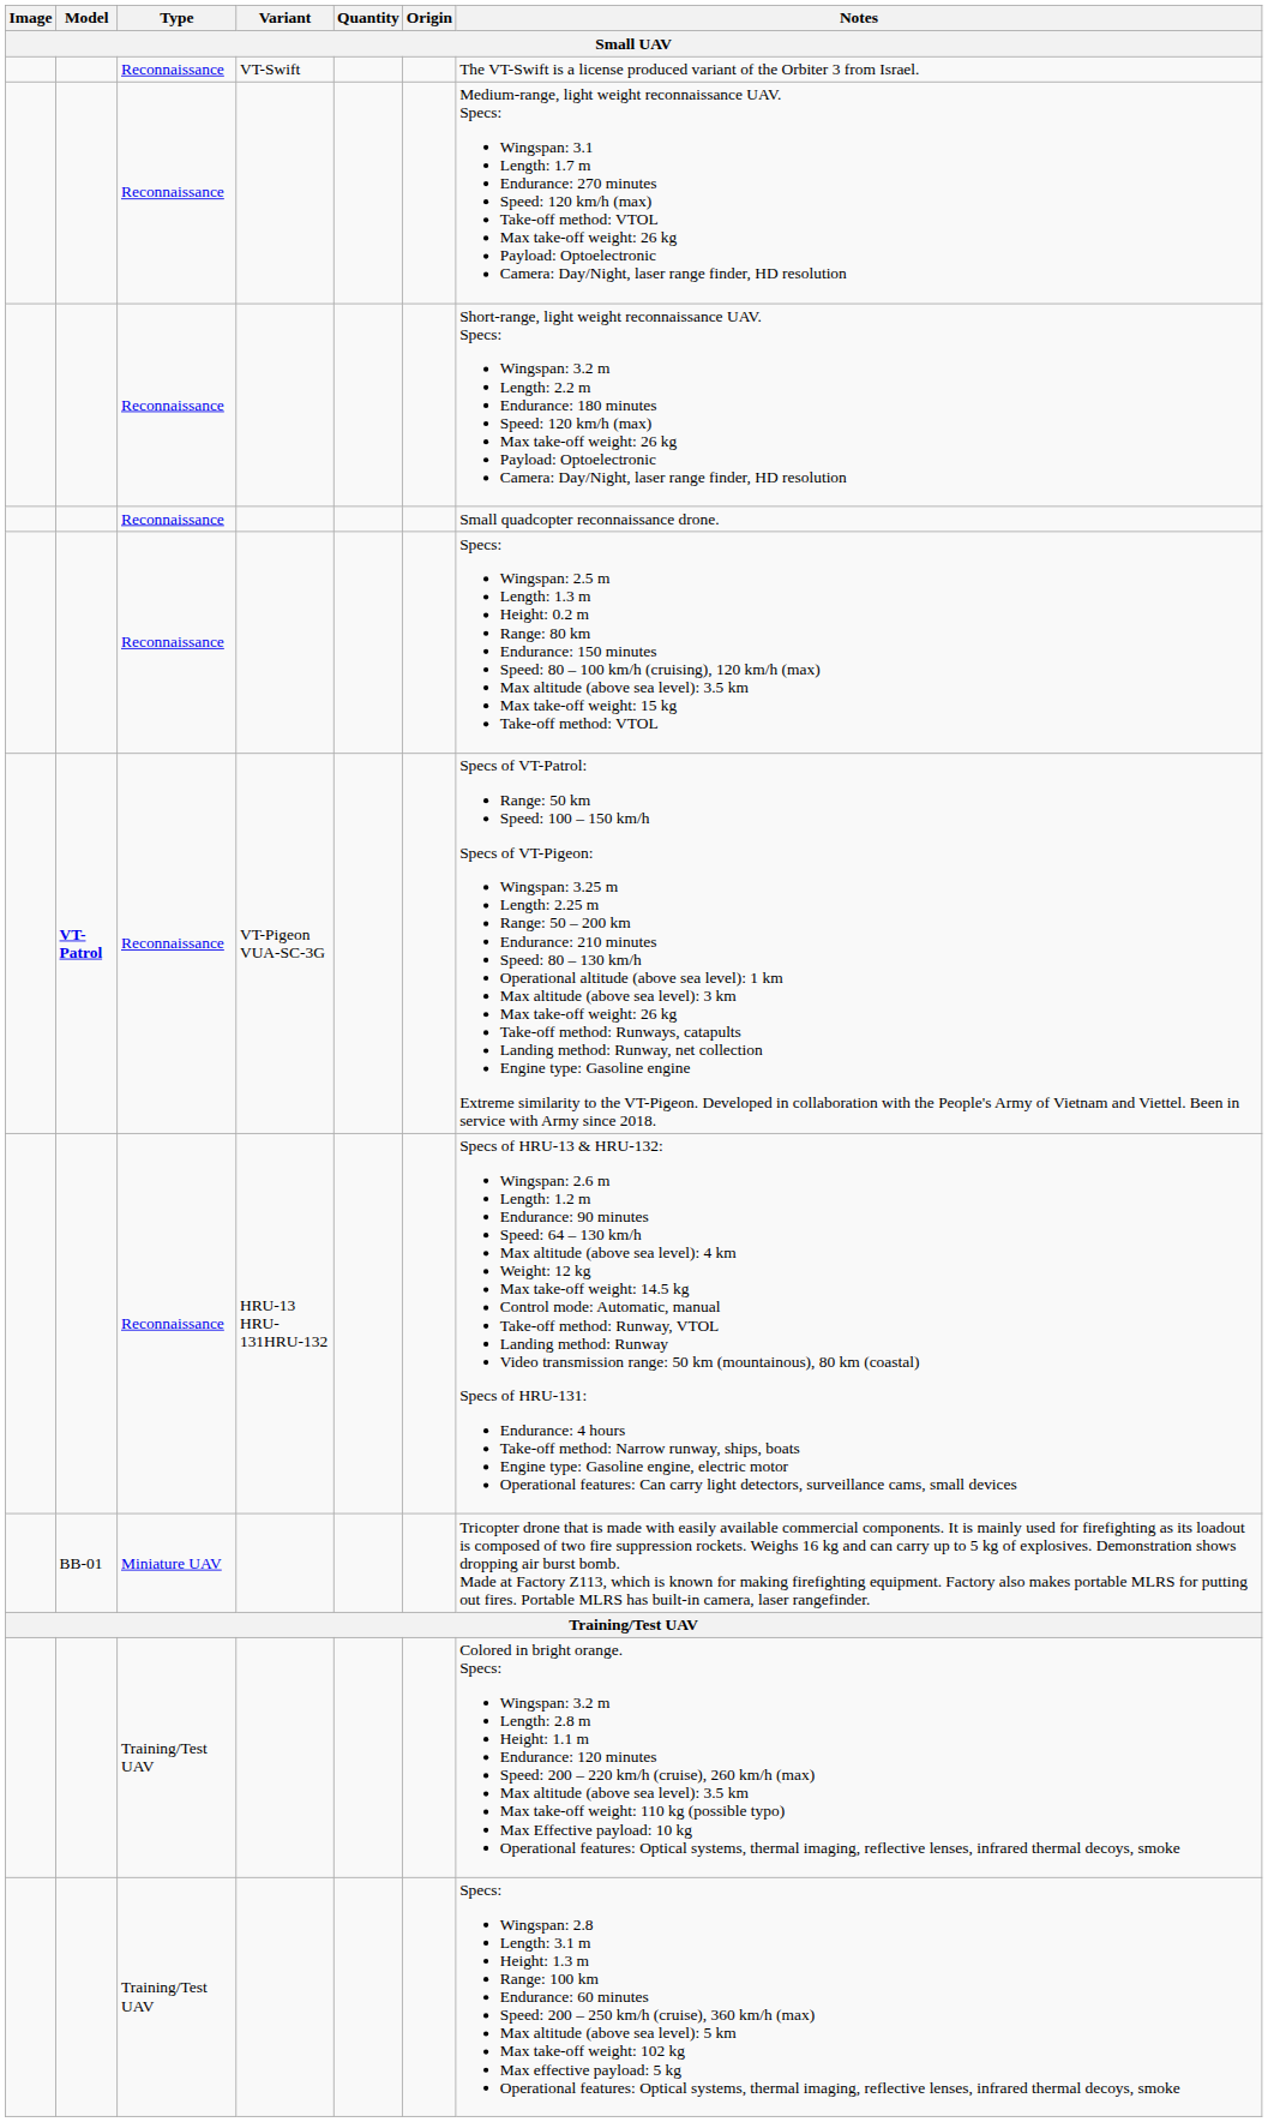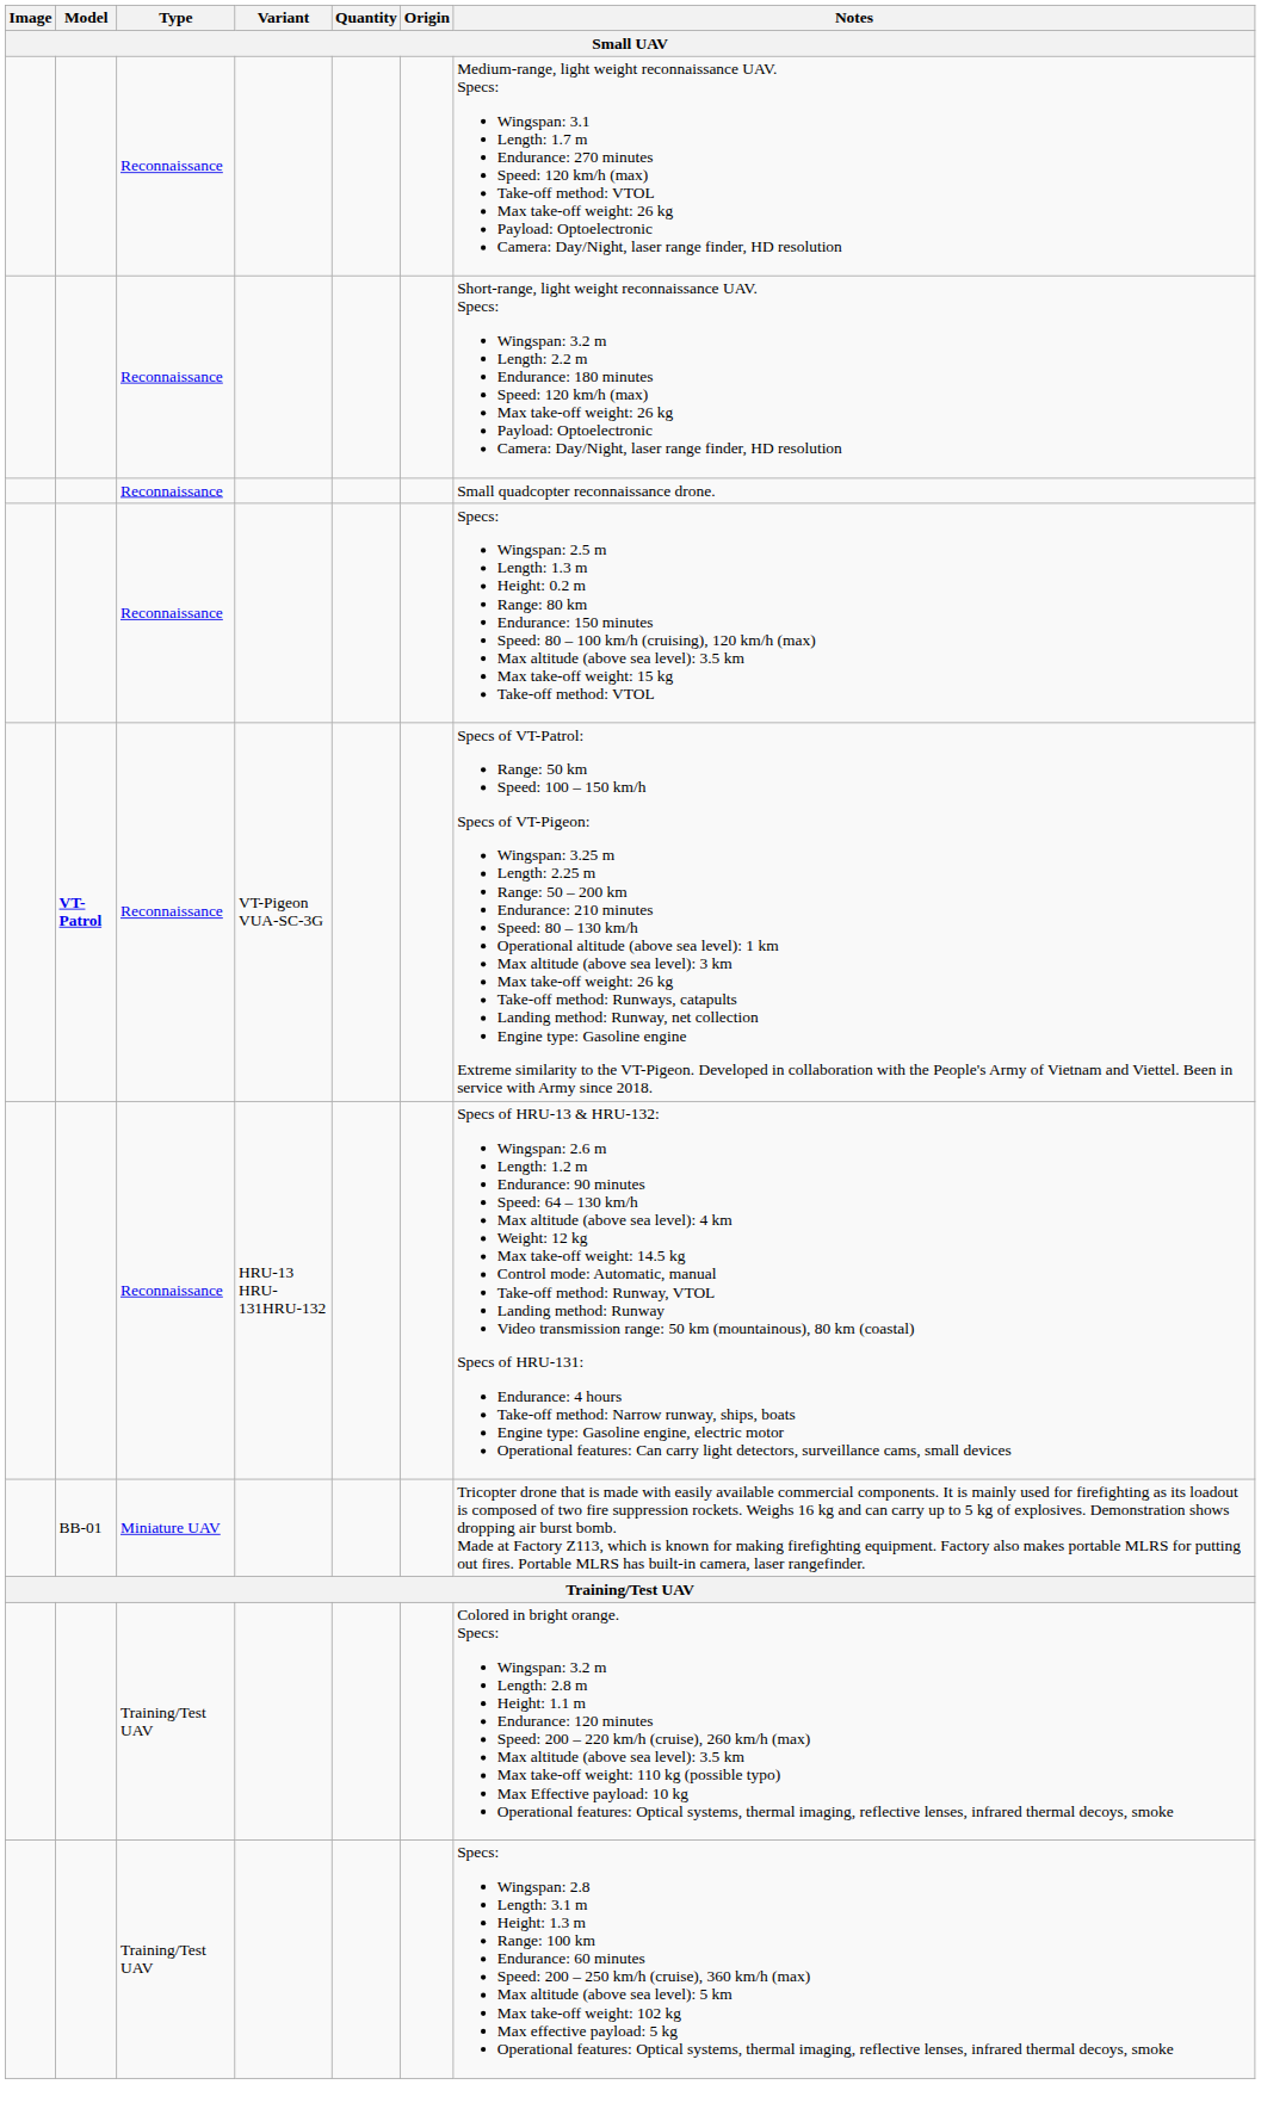 <table class="wikitable">
 <tr>
 <th style="text-align: center;">Image</th>
 <th style="text-align: center;">Model</th>
 <th style="text-align: center;">Type</th>
 <th style="text-align: center;">Variant</th>
 <th>Quantity</th>
 <th style="text-align: center;">Origin</th>
 <th>Notes</th>
 </tr>
 <tr>
 <th colspan="7">Small UAV</th>
-</tr>
-<tr>
-<td></td>
-<td></td>
-<td><a href='#'>Reconnaissance</a></td>
-<td>VT-Swift</td>
-<td></td>
-<td><br></td>
-<td>The VT-Swift is a license produced variant of the Orbiter 3 from Israel.</td>
 </tr>
 <tr>
 <td></td>
 <td></td>
 <td><a href='#'>Reconnaissance</a></td>
 <td></td>
 <td></td>
 <td></td>
 <td>Medium-range, light weight reconnaissance UAV.<br>Specs:<ul><li>Wingspan: 3.1</li><li>Length: 1.7 m</li><li>Endurance: 270 minutes</li><li>Speed: 120 km/h (max)</li><li>Take-off method: VTOL</li><li>Max take-off weight: 26 kg</li><li>Payload: Optoelectronic</li><li>Camera: Day/Night, laser range finder, HD resolution</li></ul></td>
 </tr>
 <tr>
 <td></td>
 <td></td>
 <td><a href='#'>Reconnaissance</a></td>
 <td></td>
 <td></td>
 <td></td>
 <td>Short-range, light weight reconnaissance UAV.<br>Specs:<ul><li>Wingspan: 3.2 m</li><li>Length: 2.2 m</li><li>Endurance: 180 minutes</li><li>Speed: 120 km/h (max)</li><li>Max take-off weight: 26 kg</li><li>Payload: Optoelectronic</li><li>Camera: Day/Night, laser range finder, HD resolution</li></ul></td>
 </tr>
 <tr>
 <td></td>
 <td></td>
 <td><a href='#'>Reconnaissance</a></td>
 <td></td>
 <td></td>
 <td></td>
 <td>Small quadcopter reconnaissance drone.</td>
 </tr>
 <tr>
 <td></td>
 <td></td>
 <td><a href='#'>Reconnaissance</a></td>
 <td></td>
 <td></td>
 <td></td>
 <td>Specs:<br><ul><li>Wingspan: 2.5 m</li><li>Length: 1.3 m</li><li>Height: 0.2 m</li><li>Range: 80 km</li><li>Endurance: 150 minutes</li><li>Speed: 80 – 100 km/h (cruising), 120 km/h (max)</li><li>Max altitude (above sea level): 3.5 km</li><li>Max take-off weight: 15 kg</li><li>Take-off method: VTOL</li></ul></td>
 </tr>
 <tr>
 <td></td>
 <td><strong><a href='#'>VT-Patrol</a></strong></td>
 <td><a href='#'>Reconnaissance</a></td>
 <td>VT-Pigeon<br>VUA-SC-3G</td>
 <td></td>
 <td></td>
 <td>Specs of VT-Patrol:<br><ul><li>Range: 50 km</li><li>Speed: 100 – 150 km/h</li></ul>Specs of VT-Pigeon:<ul><li>Wingspan: 3.25 m</li><li>Length: 2.25 m</li><li>Range: 50 – 200 km</li><li>Endurance: 210 minutes</li><li>Speed: 80 – 130 km/h</li><li>Operational altitude (above sea level): 1 km</li><li>Max altitude (above sea level): 3 km</li><li>Max take-off weight: 26 kg</li><li>Take-off method: Runways, catapults</li><li>Landing method: Runway, net collection</li><li>Engine type: Gasoline engine</li></ul>Extreme similarity to the VT-Pigeon. Developed in collaboration with the People's Army of Vietnam and Viettel. Been in service with Army since 2018.</td>
 </tr>
 <tr>
 <td></td>
 <td></td>
 <td><a href='#'>Reconnaissance</a></td>
 <td>HRU-13<br>HRU-131HRU-132</td>
 <td></td>
 <td></td>
 <td>Specs of HRU-13 & HRU-132:<br><ul><li>Wingspan: 2.6 m</li><li>Length: 1.2 m</li><li>Endurance: 90 minutes</li><li>Speed: 64 – 130 km/h</li><li>Max altitude (above sea level): 4 km</li><li>Weight: 12 kg</li><li>Max take-off weight: 14.5 kg</li><li>Control mode: Automatic, manual</li><li>Take-off method: Runway, VTOL</li><li>Landing method: Runway</li><li>Video transmission range: 50 km (mountainous), 80 km (coastal)</li></ul>Specs of HRU-131:<ul><li>Endurance: 4 hours</li><li>Take-off method: Narrow runway, ships, boats</li><li>Engine type: Gasoline engine, electric motor</li><li>Operational features: Can carry light detectors, surveillance cams, small devices</li></ul></td>
 </tr>
 <tr>
 <td></td>
 <td>BB-01</td>
 <td><a href='#'>Miniature UAV</a></td>
 <td></td>
 <td></td>
 <td></td>
 <td>Tricopter drone that is made with easily available commercial components. It is mainly used for firefighting as its loadout is composed of two fire suppression rockets. Weighs 16 kg and can carry up to 5 kg of explosives. Demonstration shows dropping air burst bomb.<br>Made at Factory Z113, which is known for making firefighting equipment. Factory also makes portable MLRS for putting out fires. Portable MLRS has built-in camera, laser rangefinder.</td>
 </tr>
 <tr>
 <th colspan="7">Training/Test UAV</th>
 </tr>
 <tr>
 <td></td>
 <td></td>
 <td>Training/Test UAV</td>
 <td></td>
 <td></td>
 <td></td>
 <td>Colored in bright orange.<br>Specs:<ul><li>Wingspan: 3.2 m</li><li>Length: 2.8 m</li><li>Height: 1.1 m</li><li>Endurance: 120 minutes</li><li>Speed: 200 – 220 km/h (cruise), 260 km/h (max)</li><li>Max altitude (above sea level): 3.5 km</li><li>Max take-off weight: 110 kg (possible typo)</li><li>Max Effective payload: 10 kg</li><li>Operational features: Optical systems, thermal imaging, reflective lenses, infrared thermal decoys, smoke</li></ul></td>
 </tr>
 <tr>
 <td></td>
 <td></td>
 <td>Training/Test UAV</td>
 <td></td>
 <td></td>
 <td></td>
 <td>Specs:<br><ul><li>Wingspan: 2.8</li><li>Length: 3.1 m</li><li>Height: 1.3 m</li><li>Range: 100 km</li><li>Endurance: 60 minutes</li><li>Speed: 200 – 250 km/h (cruise), 360 km/h (max)</li><li>Max altitude (above sea level): 5 km</li><li>Max take-off weight: 102 kg</li><li>Max effective payload: 5 kg</li><li>Operational features: Optical systems, thermal imaging, reflective lenses, infrared thermal decoys, smoke</li></ul></td>
 </tr>
 </table>
